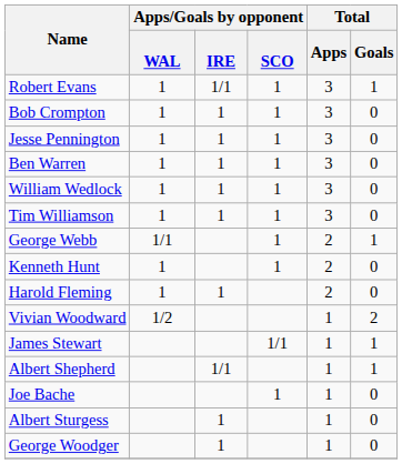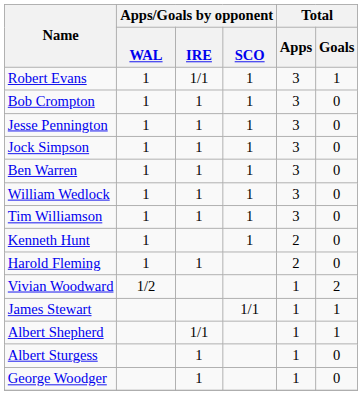 <table class="wikitable sortable" style="text-align: center;">
 <tr>
 <th rowspan=2>Name</th>
 <th colspan=3>Apps/Goals by opponent</th>
 <th colspan=2>Total</th>
 </tr>
 <tr>
 <th><br><a href='#'>WAL</a></th>
 <th><br><a href='#'>IRE</a></th>
 <th><br><a href='#'>SCO</a></th>
 <th>Apps</th>
 <th>Goals</th>
 </tr>
 <tr>
 <td align=left><a href='#'>Robert Evans</a></td>
 <td>1</td>
 <td>1/1</td>
 <td>1</td>
 <td>3</td>
 <td>1</td>
 </tr>
 <tr>
 <td align=left><a href='#'>Bob Crompton</a></td>
 <td>1</td>
 <td>1</td>
 <td>1</td>
 <td>3</td>
 <td>0</td>
 </tr>
 <tr>
 <td align=left><a href='#'>Jesse Pennington</a></td>
 <td>1</td>
 <td>1</td>
 <td>1</td>
 <td>3</td>
 <td>0</td>
 </tr>
 <tr>
+<td align=left><a href='#'>Jock Simpson</a></td>
+<td>1</td>
+<td>1</td>
+<td>1</td>
+<td>3</td>
+<td>0</td>
+</tr>
+<tr>
 <td align=left><a href='#'>Ben Warren</a></td>
 <td>1</td>
 <td>1</td>
 <td>1</td>
 <td>3</td>
 <td>0</td>
 </tr>
 <tr>
 <td align=left><a href='#'>William Wedlock</a></td>
 <td>1</td>
 <td>1</td>
 <td>1</td>
 <td>3</td>
 <td>0</td>
 </tr>
 <tr>
 <td align=left><a href='#'>Tim Williamson</a></td>
 <td>1</td>
 <td>1</td>
 <td>1</td>
 <td>3</td>
 <td>0</td>
-</tr>
-<tr>
-<td align=left><a href='#'>George Webb</a></td>
-<td>1/1</td>
-<td></td>
-<td>1</td>
-<td>2</td>
-<td>1</td>
 </tr>
 <tr>
 <td align=left><a href='#'>Kenneth Hunt</a></td>
 <td>1</td>
 <td></td>
 <td>1</td>
 <td>2</td>
 <td>0</td>
 </tr>
 <tr>
 <td align=left><a href='#'>Harold Fleming</a></td>
 <td>1</td>
 <td>1</td>
 <td></td>
 <td>2</td>
 <td>0</td>
 </tr>
 <tr>
 <td align=left><a href='#'>Vivian Woodward</a></td>
 <td>1/2</td>
 <td></td>
 <td></td>
 <td>1</td>
 <td>2</td>
 </tr>
 <tr>
 <td align=left><a href='#'>James Stewart</a></td>
 <td></td>
 <td></td>
 <td>1/1</td>
 <td>1</td>
 <td>1</td>
 </tr>
 <tr>
 <td align=left><a href='#'>Albert Shepherd</a></td>
 <td></td>
 <td>1/1</td>
 <td></td>
 <td>1</td>
 <td>1</td>
 </tr>
 <tr>
-<td align=left><a href='#'>Joe Bache</a></td>
-<td></td>
-<td></td>
-<td>1</td>
-<td>1</td>
-<td>0</td>
-</tr>
-<tr>
 <td align=left><a href='#'>Albert Sturgess</a></td>
 <td></td>
 <td>1</td>
 <td></td>
 <td>1</td>
 <td>0</td>
 </tr>
 <tr>
 <td align=left><a href='#'>George Woodger</a></td>
 <td></td>
 <td>1</td>
 <td></td>
 <td>1</td>
 <td>0</td>
 </tr>
 <tr>
 </tr>
 </table>
